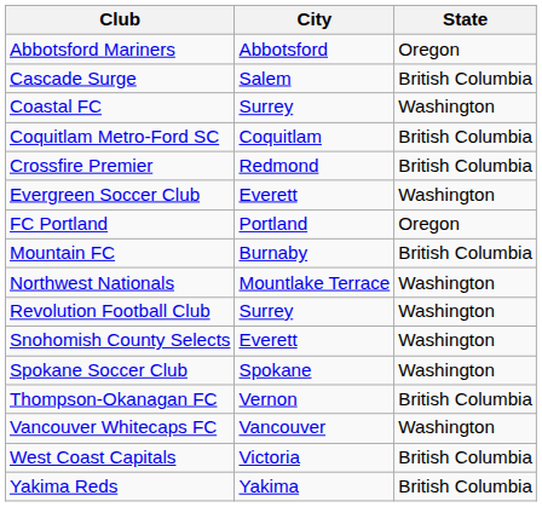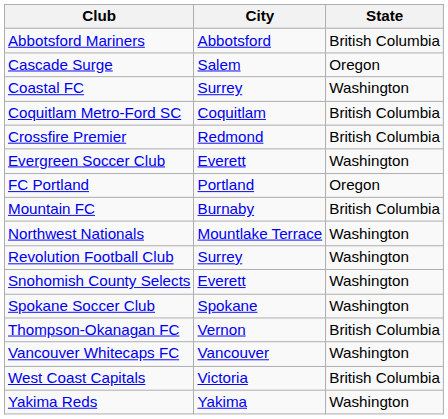 <table class="wikitable">
 <tr>
 <th>Club</th>
 <th>City</th>
 <th>State</th>
 </tr>
 <tr>
 <td><a href='#'>Abbotsford Mariners</a></td>
 <td><a href='#'>Abbotsford</a></td>
-<td>Oregon</td>
+<td>British Columbia</td>
 </tr>
 <tr>
 <td><a href='#'>Cascade Surge</a></td>
 <td><a href='#'>Salem</a></td>
-<td>British Columbia</td>
+<td>Oregon</td>
 </tr>
 <tr>
 <td><a href='#'>Coastal FC</a></td>
 <td><a href='#'>Surrey</a></td>
 <td>Washington</td>
 </tr>
 <tr>
 <td><a href='#'>Coquitlam Metro-Ford SC</a></td>
 <td><a href='#'>Coquitlam</a></td>
 <td>British Columbia</td>
 </tr>
 <tr>
 <td><a href='#'>Crossfire Premier</a></td>
 <td><a href='#'>Redmond</a></td>
 <td>British Columbia</td>
 </tr>
 <tr>
 <td><a href='#'>Evergreen Soccer Club</a></td>
 <td><a href='#'>Everett</a></td>
 <td>Washington</td>
 </tr>
 <tr>
 <td><a href='#'>FC Portland</a></td>
 <td><a href='#'>Portland</a></td>
 <td>Oregon</td>
 </tr>
 <tr>
 <td><a href='#'>Mountain FC</a></td>
 <td><a href='#'>Burnaby</a></td>
 <td>British Columbia</td>
 </tr>
 <tr>
 <td><a href='#'>Northwest Nationals</a></td>
 <td><a href='#'>Mountlake Terrace</a></td>
 <td>Washington</td>
 </tr>
 <tr>
 <td><a href='#'>Revolution Football Club</a></td>
 <td><a href='#'>Surrey</a></td>
 <td>Washington</td>
 </tr>
 <tr>
 <td><a href='#'>Snohomish County Selects</a></td>
 <td><a href='#'>Everett</a></td>
 <td>Washington</td>
 </tr>
 <tr>
 <td><a href='#'>Spokane Soccer Club</a></td>
 <td><a href='#'>Spokane</a></td>
 <td>Washington</td>
 </tr>
 <tr>
 <td><a href='#'>Thompson-Okanagan FC</a></td>
 <td><a href='#'>Vernon</a></td>
 <td>British Columbia</td>
 </tr>
 <tr>
 <td><a href='#'>Vancouver Whitecaps FC</a></td>
 <td><a href='#'>Vancouver</a></td>
 <td>Washington</td>
 </tr>
 <tr>
 <td><a href='#'>West Coast Capitals</a></td>
 <td><a href='#'>Victoria</a></td>
 <td>British Columbia</td>
 </tr>
 <tr>
 <td><a href='#'>Yakima Reds</a></td>
 <td><a href='#'>Yakima</a></td>
-<td>British Columbia</td>
+<td>Washington</td>
 </tr>
 </table>
